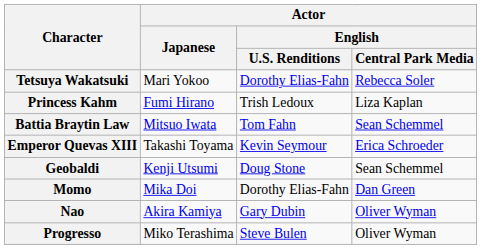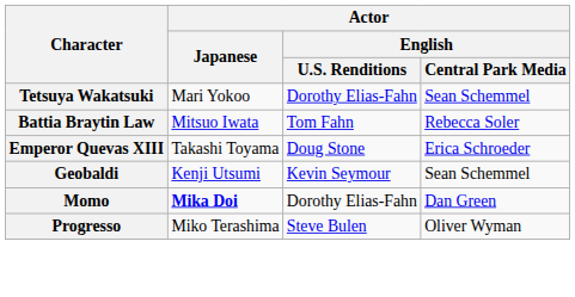 <table class="wikitable mw-collapsible">
 <tr>
 <th rowspan="3">Character</th>
 <th colspan="3">Actor</th>
 </tr>
 <tr>
 <th rowspan="2">Japanese</th>
 <th colspan="2">English</th>
 </tr>
 <tr>
 <th>U.S. Renditions</th>
 <th>Central Park Media</th>
 </tr>
 <tr>
 <th>Tetsuya Wakatsuki</th>
 <td>Mari Yokoo</td>
 <td><a href='#'>Dorothy Elias-Fahn</a></td>
-<td><a href='#'>Rebecca Soler</a></td>
-</tr>
-<tr>
-<th>Princess Kahm</th>
-<td><a href='#'>Fumi Hirano</a></td>
-<td>Trish Ledoux</td>
-<td>Liza Kaplan</td>
+<td><a href='#'>Sean Schemmel</a></td>
 </tr>
 <tr>
 <th>Battia Braytin Law</th>
 <td><a href='#'>Mitsuo Iwata</a></td>
 <td><a href='#'>Tom Fahn</a></td>
-<td><a href='#'>Sean Schemmel</a></td>
+<td><a href='#'>Rebecca Soler</a></td>
 </tr>
 <tr>
 <th>Emperor Quevas XIII</th>
 <td>Takashi Toyama</td>
-<td><a href='#'>Kevin Seymour</a></td>
+<td><a href='#'>Doug Stone</a></td>
 <td><a href='#'>Erica Schroeder</a></td>
 </tr>
 <tr>
 <th>Geobaldi</th>
 <td><a href='#'>Kenji Utsumi</a></td>
-<td><a href='#'>Doug Stone</a></td>
+<td><a href='#'>Kevin Seymour</a></td>
 <td>Sean Schemmel</td>
 </tr>
 <tr>
 <th>Momo</th>
-<td><a href='#'>Mika Doi</a></td>
+<td><strong><a href='#'>Mika Doi</a></strong></td>
 <td>Dorothy Elias-Fahn</td>
 <td><a href='#'>Dan Green</a></td>
-</tr>
-<tr>
-<th>Nao</th>
-<td><a href='#'>Akira Kamiya</a></td>
-<td><a href='#'>Gary Dubin</a></td>
-<td><a href='#'>Oliver Wyman</a></td>
 </tr>
 <tr>
 <th>Progresso</th>
 <td>Miko Terashima</td>
 <td><a href='#'>Steve Bulen</a></td>
 <td>Oliver Wyman</td>
 </tr>
 </table>
